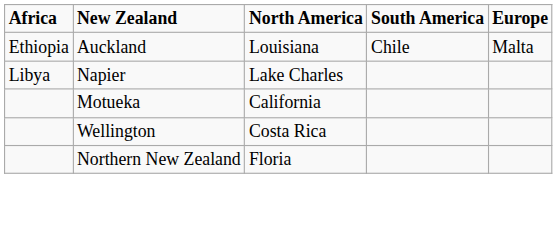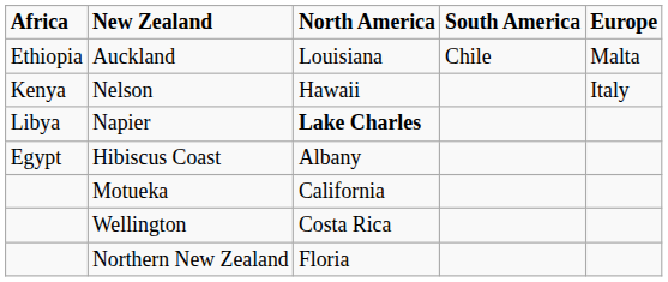 <table class="wikitable mw-collapsible">
 <tr>
 <td><strong>Africa</strong></td>
 <td><strong>New Zealand</strong></td>
 <td><strong>North America</strong></td>
 <td><strong>South America</strong></td>
 <td><strong>Europe</strong></td>
 </tr>
 <tr>
 <td>Ethiopia</td>
 <td>Auckland</td>
 <td>Louisiana</td>
 <td>Chile</td>
 <td>Malta</td>
 </tr>
 <tr>
+<td>Kenya</td>
+<td>Nelson</td>
+<td>Hawaii</td>
+<td></td>
+<td>Italy</td>
+</tr>
+<tr>
 <td>Libya</td>
 <td>Napier</td>
-<td>Lake Charles</td>
+<td><strong>Lake Charles</strong></td>
+<td></td>
+<td></td>
+</tr>
+<tr>
+<td>Egypt</td>
+<td>Hibiscus Coast</td>
+<td>Albany</td>
 <td></td>
 <td></td>
 </tr>
 <tr>
 <td></td>
 <td>Motueka</td>
 <td>California</td>
 <td></td>
 <td></td>
 </tr>
 <tr>
 <td></td>
 <td>Wellington</td>
 <td>Costa Rica</td>
 <td></td>
 <td></td>
 </tr>
 <tr>
 <td></td>
 <td>Northern New Zealand</td>
 <td>Floria</td>
 <td></td>
 <td></td>
 </tr>
 </table>
